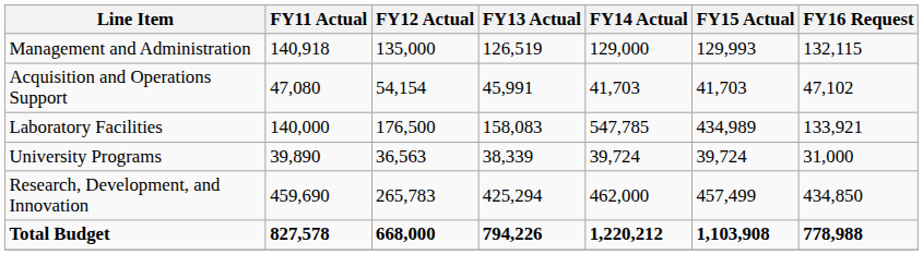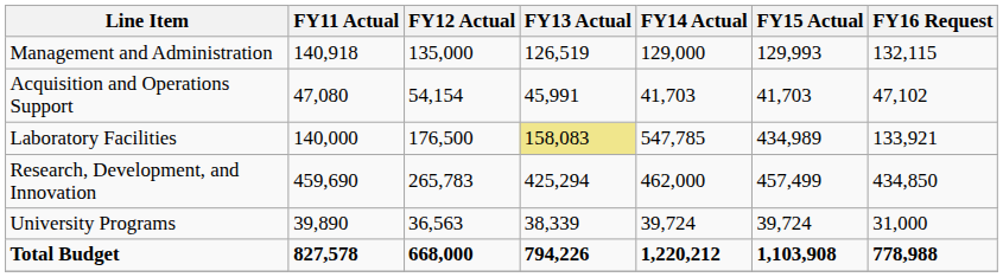 <table class="wikitable">
 <tr>
 <th scope="col" width="220">Line Item</th>
 <th>FY11 Actual</th>
 <th>FY12 Actual</th>
 <th>FY13 Actual</th>
 <th>FY14 Actual</th>
 <th>FY15 Actual</th>
 <th>FY16 Request</th>
 </tr>
 <tr>
 <td>Management and Administration</td>
 <td>140,918</td>
 <td>135,000</td>
 <td>126,519</td>
 <td>129,000</td>
 <td>129,993</td>
 <td>132,115</td>
 </tr>
 <tr>
 <td>Acquisition and Operations Support</td>
 <td>47,080</td>
 <td>54,154</td>
 <td>45,991</td>
 <td>41,703</td>
 <td>41,703</td>
 <td>47,102</td>
 </tr>
 <tr>
 <td>Laboratory Facilities</td>
 <td>140,000</td>
 <td>176,500</td>
-<td>158,083</td>
+<td style="background: khaki;">158,083</td>
 <td>547,785</td>
 <td>434,989</td>
 <td>133,921</td>
+</tr>
+<tr>
+<td>Research, Development, and Innovation</td>
+<td>459,690</td>
+<td>265,783</td>
+<td>425,294</td>
+<td>462,000</td>
+<td>457,499</td>
+<td>434,850</td>
 </tr>
 <tr>
 <td>University Programs</td>
 <td>39,890</td>
 <td>36,563</td>
 <td>38,339</td>
 <td>39,724</td>
 <td>39,724</td>
 <td>31,000</td>
-</tr>
-<tr>
-<td>Research, Development, and Innovation</td>
-<td>459,690</td>
-<td>265,783</td>
-<td>425,294</td>
-<td>462,000</td>
-<td>457,499</td>
-<td>434,850</td>
 </tr>
 <tr>
 <td><strong>Total Budget</strong></td>
 <td><strong>827,578</strong></td>
 <td><strong>668,000</strong></td>
 <td><strong>794,226</strong></td>
 <td><strong>1,220,212</strong></td>
 <td><strong>1,103,908</strong></td>
 <td><strong>778,988</strong></td>
 </tr>
 <tr>
 </tr>
 </table>
